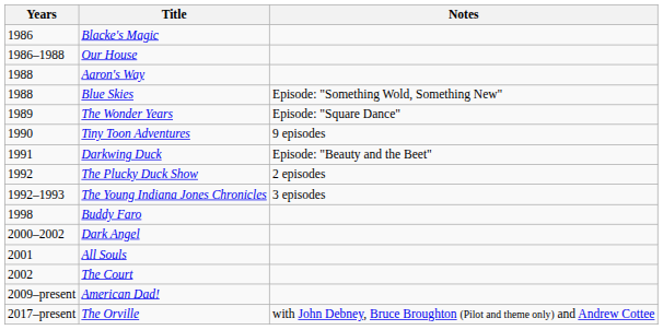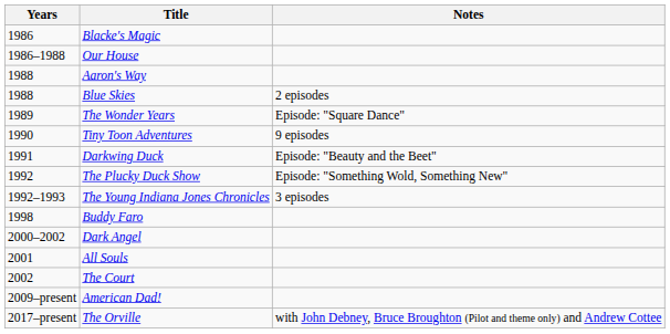 <table class="wikitable sortable">
 <tr>
 <th>Years</th>
 <th>Title</th>
 <th>Notes</th>
 </tr>
 <tr>
 <td>1986</td>
 <td><em><a href='#'>Blacke's Magic</a></em></td>
 <td></td>
 </tr>
 <tr>
 <td>1986–1988</td>
 <td><em><a href='#'>Our House</a></em></td>
 <td></td>
 </tr>
 <tr>
 <td>1988</td>
 <td><em><a href='#'>Aaron's Way</a></em></td>
 <td></td>
 </tr>
 <tr>
 <td>1988</td>
 <td><em><a href='#'>Blue Skies</a></em></td>
-<td>Episode: "Something Wold, Something New"</td>
+<td>2 episodes</td>
 </tr>
 <tr>
 <td>1989</td>
 <td><em><a href='#'>The Wonder Years</a></em></td>
 <td>Episode: "Square Dance"</td>
 </tr>
 <tr>
 <td>1990</td>
 <td><em><a href='#'>Tiny Toon Adventures</a></em></td>
 <td>9 episodes</td>
 </tr>
 <tr>
 <td>1991</td>
 <td><em><a href='#'>Darkwing Duck</a></em></td>
 <td>Episode: "Beauty and the Beet"</td>
 </tr>
 <tr>
 <td>1992</td>
 <td><em><a href='#'>The Plucky Duck Show</a></em></td>
-<td>2 episodes</td>
+<td>Episode: "Something Wold, Something New"</td>
 </tr>
 <tr>
 <td>1992–1993</td>
 <td><em><a href='#'>The Young Indiana Jones Chronicles</a></em></td>
 <td>3 episodes</td>
 </tr>
 <tr>
 <td>1998</td>
 <td><em><a href='#'>Buddy Faro</a></em></td>
 <td></td>
 </tr>
 <tr>
 <td>2000–2002</td>
 <td><em><a href='#'>Dark Angel</a></em></td>
 <td></td>
 </tr>
 <tr>
 <td>2001</td>
 <td><em><a href='#'>All Souls</a></em></td>
 <td></td>
 </tr>
 <tr>
 <td>2002</td>
 <td><em><a href='#'>The Court</a></em></td>
 <td></td>
 </tr>
 <tr>
 <td>2009–present</td>
 <td><em><a href='#'>American Dad!</a></em></td>
 <td></td>
 </tr>
 <tr>
 <td>2017–present</td>
 <td><em><a href='#'>The Orville</a></em></td>
 <td>with <a href='#'>John Debney</a>, <a href='#'>Bruce Broughton</a> <small>(Pilot and theme only)</small> and <a href='#'>Andrew Cottee</a></td>
 </tr>
 </table>
